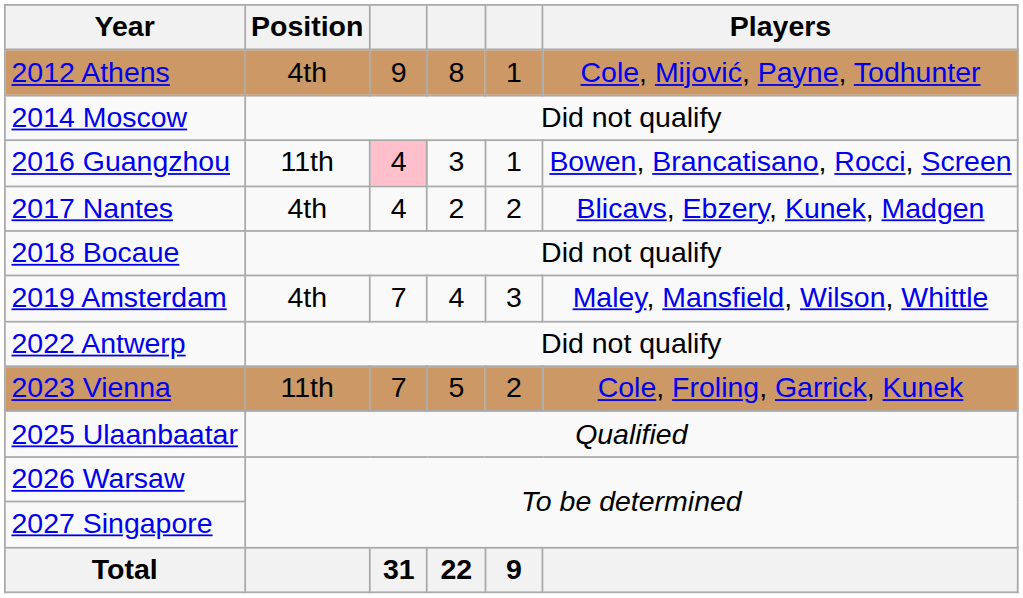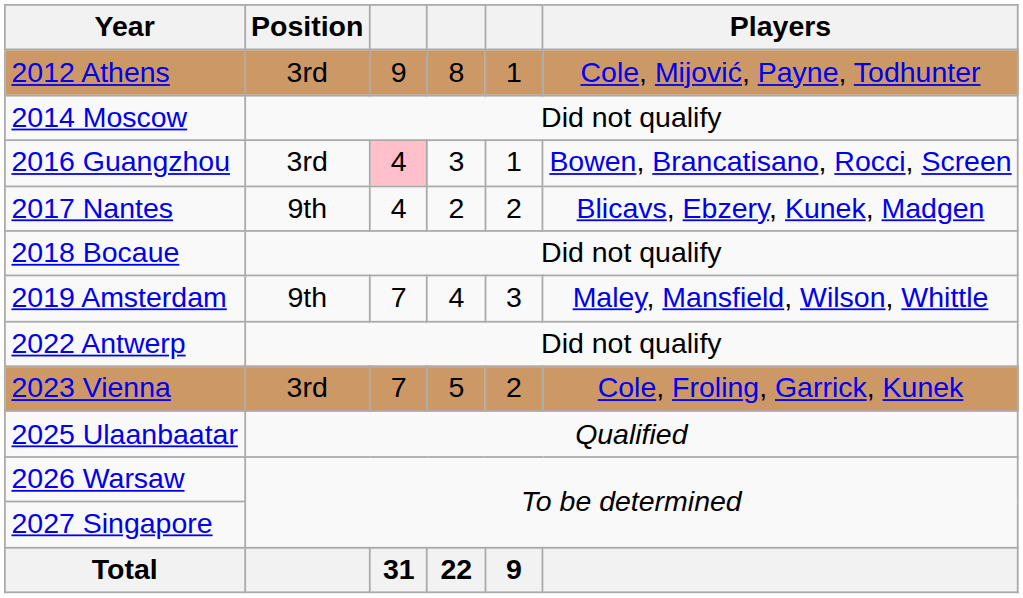 <table class="wikitable" style="text-align: center;">
 <tr>
 <th>Year</th>
 <th>Position</th>
 <th width=25px></th>
 <th width=25px></th>
 <th width=25px></th>
 <th>Players</th>
 </tr>
 <tr bgcolor="#cc9966">
 <td style="text-align: left;"> <a href='#'>2012 Athens</a></td>
-<td>4th</td>
+<td>3rd </td>
 <td>9</td>
 <td>8</td>
 <td>1</td>
 <td><a href='#'>Cole</a>, <a href='#'>Mijović</a>, <a href='#'>Payne</a>, <a href='#'>Todhunter</a></td>
 </tr>
 <tr>
 <td style="text-align: left;"> <a href='#'>2014 Moscow</a></td>
 <td colspan=5>Did not qualify</td>
 </tr>
 <tr>
 <td style="text-align: left;"> <a href='#'>2016 Guangzhou</a></td>
-<td>11th</td>
+<td>3rd </td>
 <td style="background: pink;">4</td>
 <td>3</td>
 <td>1</td>
 <td><a href='#'>Bowen</a>, <a href='#'>Brancatisano</a>, <a href='#'>Rocci</a>, <a href='#'>Screen</a></td>
 </tr>
 <tr>
 <td style="text-align: left;"> <a href='#'>2017 Nantes</a></td>
-<td>4th</td>
+<td>9th</td>
 <td>4</td>
 <td>2</td>
 <td>2</td>
 <td><a href='#'>Blicavs</a>, <a href='#'>Ebzery</a>, <a href='#'>Kunek</a>, <a href='#'>Madgen</a></td>
 </tr>
 <tr>
 <td style="text-align: left;"> <a href='#'>2018 Bocaue</a></td>
 <td colspan=5>Did not qualify</td>
 </tr>
 <tr>
 <td style="text-align: left;"> <a href='#'>2019 Amsterdam</a></td>
-<td>4th</td>
+<td>9th</td>
 <td>7</td>
 <td>4</td>
 <td>3</td>
 <td><a href='#'>Maley</a>, <a href='#'>Mansfield</a>, <a href='#'>Wilson</a>, <a href='#'>Whittle</a></td>
 </tr>
 <tr>
 <td style="text-align: left;"> <a href='#'>2022 Antwerp</a></td>
 <td colspan=5>Did not qualify</td>
 </tr>
 <tr bgcolor="#cc9966">
 <td style="text-align: left;"> <a href='#'>2023 Vienna</a></td>
-<td>11th</td>
+<td>3rd </td>
 <td>7</td>
 <td>5</td>
 <td>2</td>
 <td><a href='#'>Cole</a>, <a href='#'>Froling</a>, <a href='#'>Garrick</a>, <a href='#'>Kunek</a></td>
 </tr>
 <tr>
 <td style="text-align: left;"> <a href='#'>2025 Ulaanbaatar</a></td>
 <td colspan=5><em>Qualified</em></td>
 </tr>
 <tr>
 <td style="text-align: left;"> <a href='#'>2026 Warsaw</a></td>
 <td colspan=5 rowspan=2><em>To be determined</em></td>
 </tr>
 <tr>
 <td style="text-align: left;"> <a href='#'>2027 Singapore</a></td>
 </tr>
 <tr>
 <th>Total</th>
 <th></th>
 <th>31</th>
 <th>22</th>
 <th>9</th>
 <th></th>
 </tr>
 </table>
